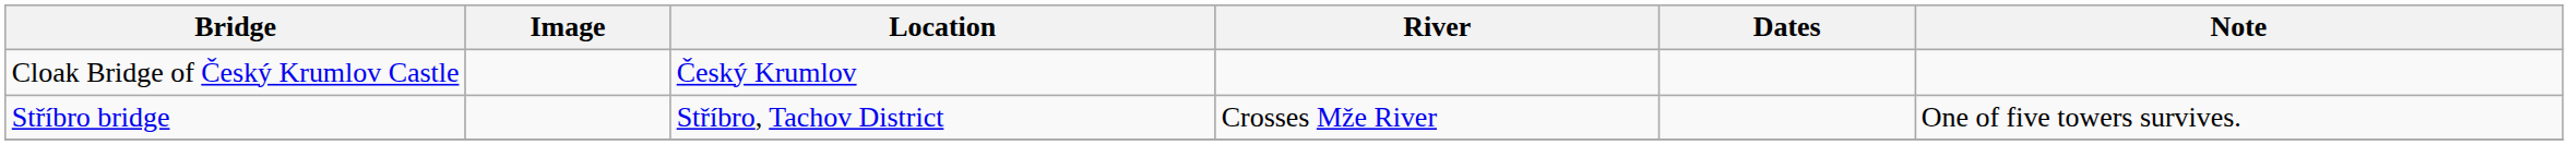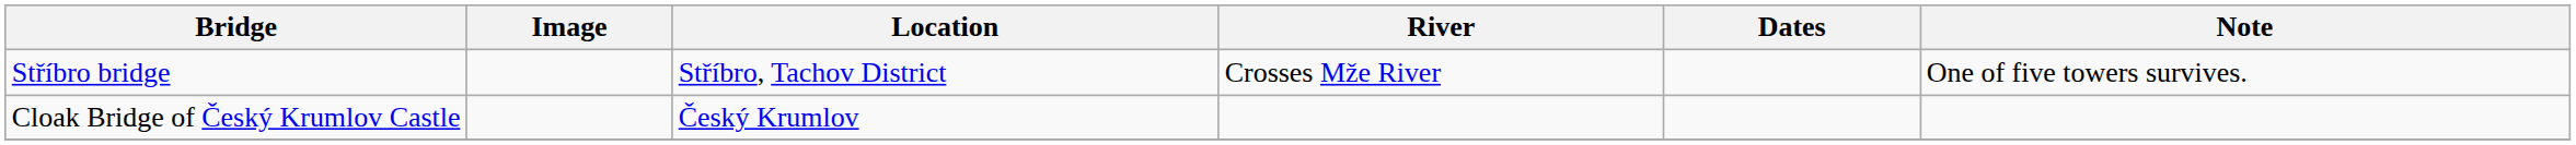 <table class="wikitable sortable">
 <tr>
 <th width = 18%>Bridge</th>
 <th width = 8% class="unsortable">Image</th>
 <th>Location</th>
 <th>River</th>
 <th width = 10%>Dates</th>
 <th class="unsortable">Note</th>
 </tr>
 <tr>
+<td><a href='#'>Stříbro bridge</a></td>
+<td></td>
+<td><a href='#'>Stříbro</a>, <a href='#'>Tachov District</a><br><small></small></td>
+<td>Crosses <a href='#'>Mže River</a></td>
+<td></td>
+<td>One of five towers survives.</td>
+</tr>
+<tr>
 <td>Cloak Bridge of <a href='#'>Český Krumlov Castle</a></td>
 <td></td>
 <td><a href='#'>Český Krumlov</a></td>
 <td></td>
 <td></td>
 <td></td>
 </tr>
 <tr>
-<td><a href='#'>Stříbro bridge</a></td>
-<td></td>
-<td><a href='#'>Stříbro</a>, <a href='#'>Tachov District</a><br><small></small></td>
-<td>Crosses <a href='#'>Mže River</a></td>
-<td></td>
-<td>One of five towers survives.</td>
-</tr>
-<tr>
 </tr>
 </table>
